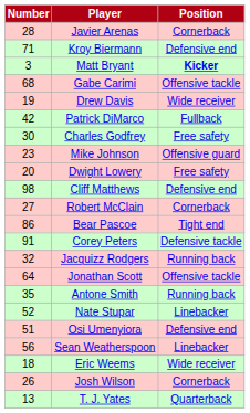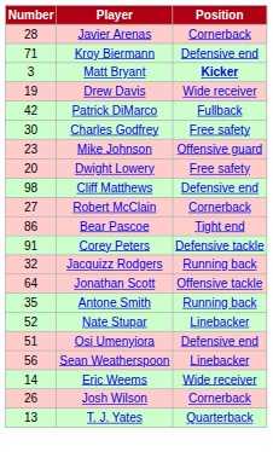 <table class="wikitable" style="font-size: 95%; text-align: center;">
 <tr>
 <th style="background:#b00014;color:white">Number</th>
 <th style="background:#b00014;color:white">Player</th>
 <th style="background:#b00014;color:white">Position</th>
 </tr>
 <tr style="background:#fcc;">
 <td>28</td>
 <td><a href='#'>Javier Arenas</a></td>
 <td><a href='#'>Cornerback</a></td>
 </tr>
 <tr style="background:#cfc;">
 <td>71</td>
 <td><a href='#'>Kroy Biermann</a></td>
 <td><a href='#'>Defensive end</a></td>
 </tr>
 <tr style="background:#cfc;">
 <td>3</td>
 <td><a href='#'>Matt Bryant</a></td>
 <td><strong><a href='#'>Kicker</a></strong></td>
-</tr>
-<tr style="background:#fcc;">
-<td>68</td>
-<td><a href='#'>Gabe Carimi</a></td>
-<td><a href='#'>Offensive tackle</a></td>
 </tr>
 <tr style="background:#fcc;">
 <td>19</td>
 <td><a href='#'>Drew Davis</a></td>
 <td><a href='#'>Wide receiver</a></td>
 </tr>
 <tr style="background:#cfc;">
 <td>42</td>
 <td><a href='#'>Patrick DiMarco</a></td>
 <td><a href='#'>Fullback</a></td>
 </tr>
 <tr style="background:#cfc;">
 <td>30</td>
 <td><a href='#'>Charles Godfrey</a></td>
 <td><a href='#'>Free safety</a></td>
 </tr>
 <tr style="background:#fcc;">
 <td>23</td>
 <td><a href='#'>Mike Johnson</a></td>
 <td><a href='#'>Offensive guard</a></td>
 </tr>
 <tr style="background:#fcc;">
 <td>20</td>
 <td><a href='#'>Dwight Lowery</a></td>
 <td><a href='#'>Free safety</a></td>
 </tr>
 <tr style="background:#cfc;">
 <td>98</td>
 <td><a href='#'>Cliff Matthews</a></td>
 <td><a href='#'>Defensive end</a></td>
 </tr>
 <tr style="background:#fcc;">
 <td>27</td>
 <td><a href='#'>Robert McClain</a></td>
 <td><a href='#'>Cornerback</a></td>
 </tr>
 <tr style="background:#fcc;">
 <td>86</td>
 <td><a href='#'>Bear Pascoe</a></td>
 <td><a href='#'>Tight end</a></td>
 </tr>
 <tr style="background:#cfc;">
 <td>91</td>
 <td><a href='#'>Corey Peters</a></td>
 <td><a href='#'>Defensive tackle</a></td>
 </tr>
 <tr style="background:#fcc;">
 <td>32</td>
 <td><a href='#'>Jacquizz Rodgers</a></td>
 <td><a href='#'>Running back</a></td>
 </tr>
 <tr style="background:#fcc;">
 <td>64</td>
 <td><a href='#'>Jonathan Scott</a></td>
 <td><a href='#'>Offensive tackle</a></td>
 </tr>
 <tr style="background:#cfc;">
 <td>35</td>
 <td><a href='#'>Antone Smith</a></td>
 <td><a href='#'>Running back</a></td>
 </tr>
 <tr style="background:#cfc;">
 <td>52</td>
 <td><a href='#'>Nate Stupar</a></td>
 <td><a href='#'>Linebacker</a></td>
 </tr>
 <tr style="background:#fcc;">
 <td>51</td>
 <td><a href='#'>Osi Umenyiora</a></td>
 <td><a href='#'>Defensive end</a></td>
 </tr>
 <tr style="background:#fcc;">
 <td>56</td>
 <td><a href='#'>Sean Weatherspoon</a></td>
 <td><a href='#'>Linebacker</a></td>
 </tr>
 <tr style="background:#cfc;">
-<td>18</td>
+<td>14</td>
 <td><a href='#'>Eric Weems</a></td>
 <td><a href='#'>Wide receiver</a></td>
 </tr>
 <tr style="background:#fcc;">
 <td>26</td>
 <td><a href='#'>Josh Wilson</a></td>
 <td><a href='#'>Cornerback</a></td>
 </tr>
 <tr style="background:#cfc;">
 <td>13</td>
 <td><a href='#'>T. J. Yates</a></td>
 <td><a href='#'>Quarterback</a></td>
 </tr>
 </table>
